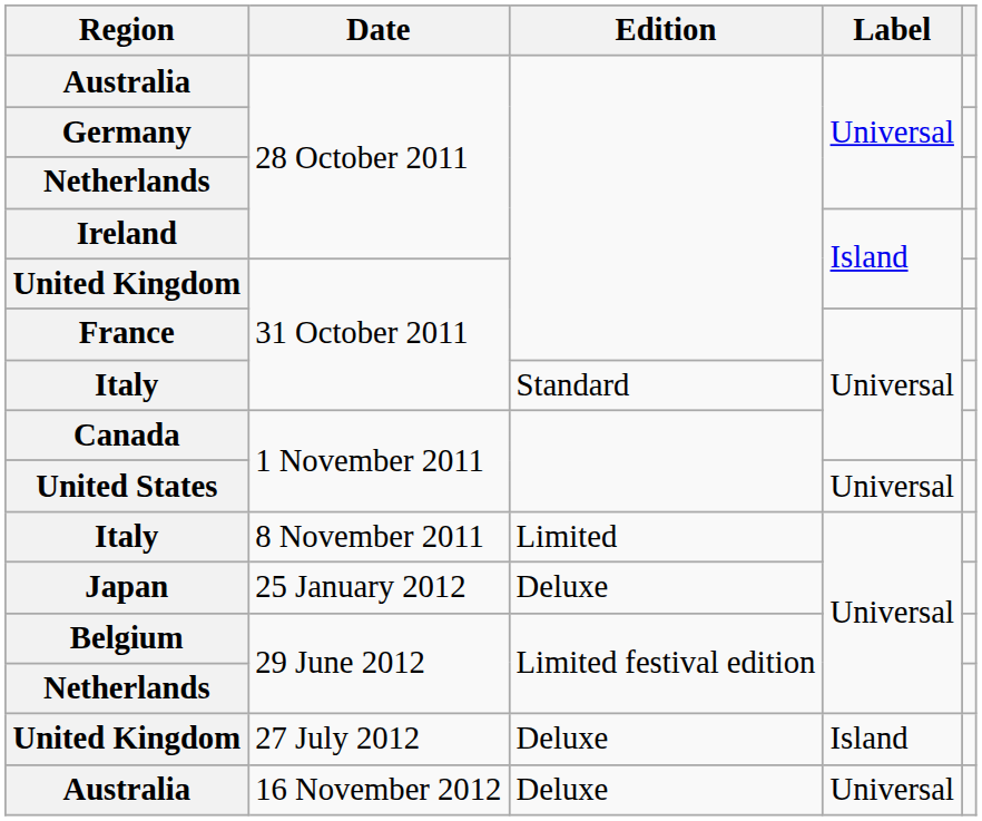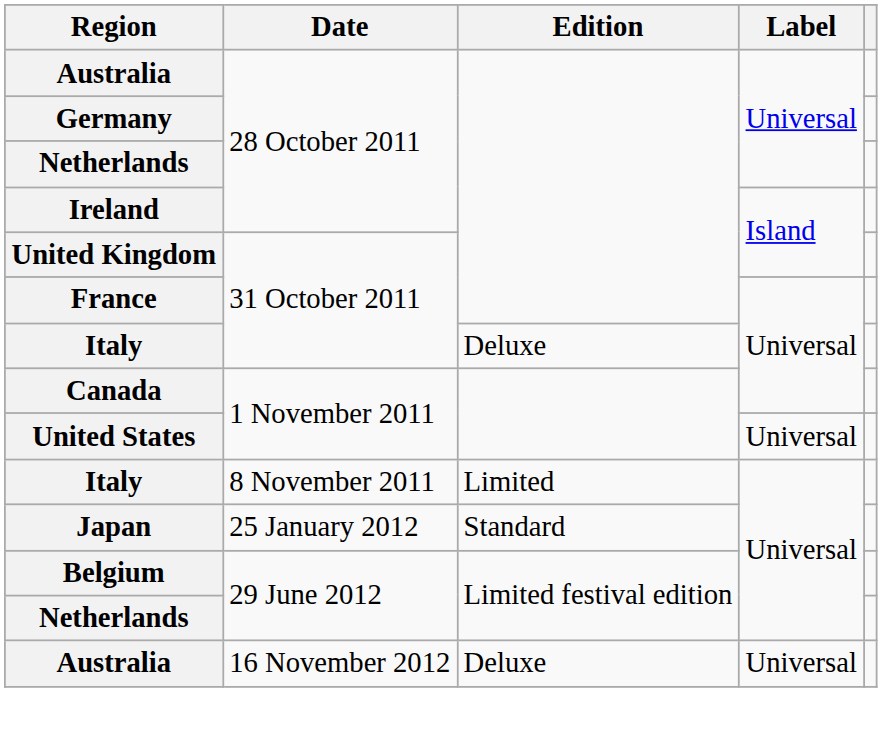 <table class="wikitable plainrowheaders">
 <tr>
 <th scope="col">Region</th>
 <th scope="col">Date</th>
 <th scope="col">Edition</th>
 <th scope="col">Label</th>
 <th scope="col"></th>
 </tr>
 <tr>
 <th scope="row">Australia</th>
 <td rowspan="4">28 October 2011</td>
 <td rowspan="6"></td>
 <td rowspan="3"><a href='#'>Universal</a></td>
 <td align="center"></td>
 </tr>
 <tr>
 <th scope="row">Germany</th>
 <td align="center"></td>
 </tr>
 <tr>
 <th scope="row">Netherlands</th>
 <td align="center"></td>
 </tr>
 <tr>
 <th scope="row">Ireland</th>
 <td rowspan="2"><a href='#'>Island</a></td>
 <td align="center"></td>
 </tr>
 <tr>
 <th scope="row">United Kingdom</th>
 <td rowspan="3">31 October 2011</td>
 <td align="center"></td>
 </tr>
 <tr>
 <th scope="row">France</th>
 <td rowspan="3">Universal</td>
 <td align="center"></td>
 </tr>
 <tr>
 <th scope="row">Italy</th>
-<td>Standard</td>
+<td>Deluxe</td>
 <td align="center"></td>
 </tr>
 <tr>
 <th scope="row">Canada</th>
 <td rowspan="2">1 November 2011</td>
 <td rowspan="2"></td>
 <td align="center"></td>
 </tr>
 <tr>
 <th scope="row">United States</th>
 <td>Universal</td>
 <td align="center"></td>
 </tr>
 <tr>
 <th scope="row">Italy</th>
 <td>8 November 2011</td>
 <td>Limited</td>
 <td rowspan="4">Universal</td>
 <td align="center"></td>
 </tr>
 <tr>
 <th scope="row">Japan</th>
 <td>25 January 2012</td>
-<td>Deluxe </td>
+<td>Standard</td>
 <td align="center"></td>
 </tr>
 <tr>
 <th scope="row">Belgium</th>
 <td rowspan="2">29 June 2012</td>
 <td rowspan="2">Limited festival edition</td>
 <td align="center"></td>
 </tr>
 <tr>
 <th scope="row">Netherlands</th>
 <td align="center"></td>
 </tr>
 <tr>
-<th scope="row">United Kingdom</th>
-<td>27 July 2012</td>
-<td>Deluxe </td>
-<td>Island</td>
-<td align="center"></td>
-</tr>
-<tr>
 <th scope="row">Australia</th>
 <td>16 November 2012</td>
 <td>Deluxe</td>
 <td>Universal</td>
 <td align="center"></td>
 </tr>
 </table>
